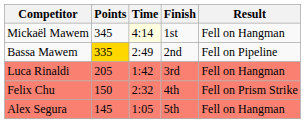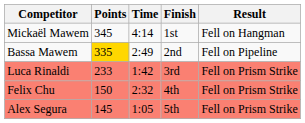 <table class="wikitable sortable">
 <tr>
 <th nowrap="nowrap">Competitor</th>
 <th>Points</th>
 <th>Time</th>
 <th>Finish</th>
 <th>Result</th>
 </tr>
 <tr>
 <td> Mickaël Mawem</td>
 <td>345</td>
-<td style="background: lightyellow;">4:14</td>
+<td>4:14</td>
 <td>1st</td>
 <td>Fell on Hangman</td>
 </tr>
 <tr>
 <td> Bassa Mawem</td>
 <td style="background: gold;">335</td>
 <td>2:49</td>
 <td>2nd</td>
 <td>Fell on Pipeline</td>
 </tr>
 <tr style="background-color:#fa8072">
 <td> Luca Rinaldi</td>
-<td>205</td>
+<td>233</td>
 <td>1:42</td>
 <td>3rd</td>
-<td>Fell on Hangman</td>
+<td>Fell on Prism Strike</td>
 </tr>
 <tr style="background-color:#fa8072">
 <td> Felix Chu</td>
 <td>150</td>
 <td>2:32</td>
 <td>4th</td>
 <td>Fell on Prism Strike</td>
 </tr>
 <tr style="background-color:#fa8072">
 <td> Alex Segura</td>
 <td>145</td>
 <td>1:05</td>
 <td>5th</td>
-<td>Fell on Hangman</td>
+<td>Fell on Prism Strike</td>
 </tr>
 </table>
